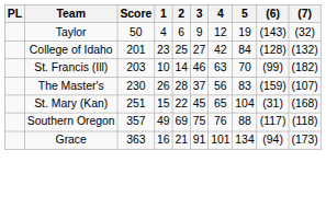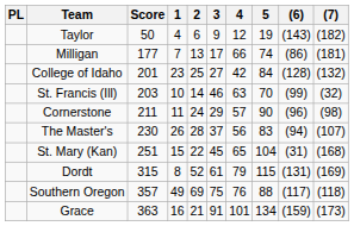 <table class="wikitable sortable" style="text-align:center">
 <tr Wake Forest>
 <th>PL</th>
 <th>Team</th>
 <th>Score</th>
 <th>1</th>
 <th>2</th>
 <th>3</th>
 <th>4</th>
 <th>5</th>
 <th>(6)</th>
 <th>(7)</th>
 </tr>
 <tr>
 <td></td>
 <td>Taylor</td>
 <td>50</td>
 <td>4</td>
 <td>6</td>
 <td>9</td>
 <td>12</td>
 <td>19</td>
 <td>(143)</td>
-<td>(32)</td>
+<td>(182)</td>
+</tr>
+<tr>
+<td></td>
+<td>Milligan</td>
+<td>177</td>
+<td>7</td>
+<td>13</td>
+<td>17</td>
+<td>66</td>
+<td>74</td>
+<td>(86)</td>
+<td>(181)</td>
 </tr>
 <tr>
 <td></td>
 <td>College of Idaho</td>
 <td>201</td>
 <td>23</td>
 <td>25</td>
 <td>27</td>
 <td>42</td>
 <td>84</td>
 <td>(128)</td>
 <td>(132)</td>
 </tr>
 <tr>
 <td></td>
 <td>St. Francis (Ill)</td>
 <td>203</td>
 <td>10</td>
 <td>14</td>
 <td>46</td>
 <td>63</td>
 <td>70</td>
 <td>(99)</td>
-<td>(182)</td>
+<td>(32)</td>
+</tr>
+<tr>
+<td></td>
+<td>Cornerstone</td>
+<td>211</td>
+<td>11</td>
+<td>24</td>
+<td>29</td>
+<td>57</td>
+<td>90</td>
+<td>(96)</td>
+<td>(98)</td>
 </tr>
 <tr>
 <td></td>
 <td>The Master's</td>
 <td>230</td>
 <td>26</td>
 <td>28</td>
 <td>37</td>
 <td>56</td>
 <td>83</td>
-<td>(159)</td>
+<td>(94)</td>
 <td>(107)</td>
 </tr>
 <tr>
 <td></td>
 <td>St. Mary (Kan)</td>
 <td>251</td>
 <td>15</td>
 <td>22</td>
 <td>45</td>
 <td>65</td>
 <td>104</td>
 <td>(31)</td>
 <td>(168)</td>
+</tr>
+<tr>
+<td></td>
+<td>Dordt</td>
+<td>315</td>
+<td>8</td>
+<td>52</td>
+<td>61</td>
+<td>79</td>
+<td>115</td>
+<td>(131)</td>
+<td>(169)</td>
 </tr>
 <tr>
 <td></td>
 <td>Southern Oregon</td>
 <td>357</td>
 <td>49</td>
 <td>69</td>
 <td>75</td>
 <td>76</td>
 <td>88</td>
 <td>(117)</td>
 <td>(118)</td>
 </tr>
 <tr>
 <td></td>
 <td>Grace</td>
 <td>363</td>
 <td>16</td>
 <td>21</td>
 <td>91</td>
 <td>101</td>
 <td>134</td>
-<td>(94)</td>
+<td>(159)</td>
 <td>(173)</td>
 </tr>
 </table>
